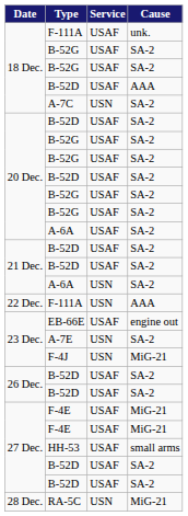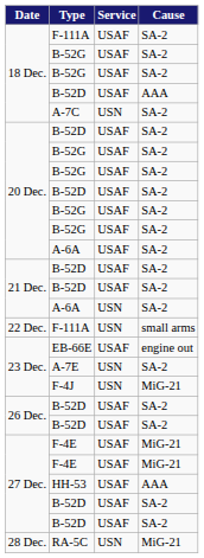 <table class=wikitable>
 <tr>
 <th style="background:midnightblue; color:white">Date</th>
 <th style="background:midnightblue; color:white">Type</th>
 <th style="background:midnightblue; color:white">Service</th>
 <th style="background:midnightblue; color:white">Cause</th>
 </tr>
 <tr>
 <td rowspan="5">18 Dec.</td>
 <td>F-111A</td>
 <td>USAF</td>
-<td>unk.</td>
+<td>SA-2</td>
 </tr>
 <tr>
 <td>B-52G</td>
 <td>USAF</td>
 <td>SA-2</td>
 </tr>
 <tr>
 <td>B-52G</td>
 <td>USAF</td>
 <td>SA-2</td>
 </tr>
 <tr>
 <td>B-52D</td>
 <td>USAF</td>
 <td>AAA</td>
 </tr>
 <tr>
 <td>A-7C</td>
 <td>USN</td>
 <td>SA-2</td>
 </tr>
 <tr>
 <td rowspan="7">20 Dec.</td>
 <td>B-52D</td>
 <td>USAF</td>
 <td>SA-2</td>
 </tr>
 <tr>
 <td>B-52G</td>
 <td>USAF</td>
 <td>SA-2</td>
 </tr>
 <tr>
 <td>B-52G</td>
 <td>USAF</td>
 <td>SA-2</td>
 </tr>
 <tr>
 <td>B-52D</td>
 <td>USAF</td>
 <td>SA-2</td>
 </tr>
 <tr>
 <td>B-52G</td>
 <td>USAF</td>
 <td>SA-2</td>
 </tr>
 <tr>
 <td>B-52G</td>
 <td>USAF</td>
 <td>SA-2</td>
 </tr>
 <tr>
 <td>A-6A</td>
 <td>USAF</td>
 <td>SA-2</td>
 </tr>
 <tr>
 <td rowspan="3">21 Dec.</td>
 <td>B-52D</td>
 <td>USAF</td>
 <td>SA-2</td>
 </tr>
 <tr>
 <td>B-52D</td>
 <td>USAF</td>
 <td>SA-2</td>
 </tr>
 <tr>
 <td>A-6A</td>
 <td>USN</td>
 <td>SA-2</td>
 </tr>
 <tr>
 <td>22 Dec.</td>
 <td>F-111A</td>
 <td>USN</td>
-<td>AAA</td>
+<td>small arms</td>
 </tr>
 <tr>
 <td rowspan="3">23 Dec.</td>
 <td>EB-66E</td>
 <td>USAF</td>
 <td>engine out</td>
 </tr>
 <tr>
 <td>A-7E</td>
 <td>USN</td>
 <td>SA-2</td>
 </tr>
 <tr>
 <td>F-4J</td>
 <td>USN</td>
 <td>MiG-21</td>
 </tr>
 <tr>
 <td rowspan="2">26 Dec.</td>
 <td>B-52D</td>
 <td>USAF</td>
 <td>SA-2</td>
 </tr>
 <tr>
 <td>B-52D</td>
 <td>USAF</td>
 <td>SA-2</td>
 </tr>
 <tr>
 <td rowspan="5">27 Dec.</td>
 <td>F-4E</td>
 <td>USAF</td>
 <td>MiG-21</td>
 </tr>
 <tr>
 <td>F-4E</td>
 <td>USAF</td>
 <td>MiG-21</td>
 </tr>
 <tr>
 <td>HH-53</td>
 <td>USAF</td>
-<td>small arms</td>
+<td>AAA</td>
 </tr>
 <tr>
 <td>B-52D</td>
 <td>USAF</td>
 <td>SA-2</td>
 </tr>
 <tr>
 <td>B-52D</td>
 <td>USAF</td>
 <td>SA-2</td>
 </tr>
 <tr>
 <td>28 Dec.</td>
 <td>RA-5C</td>
 <td>USN</td>
 <td>MiG-21</td>
 </tr>
 </table>
